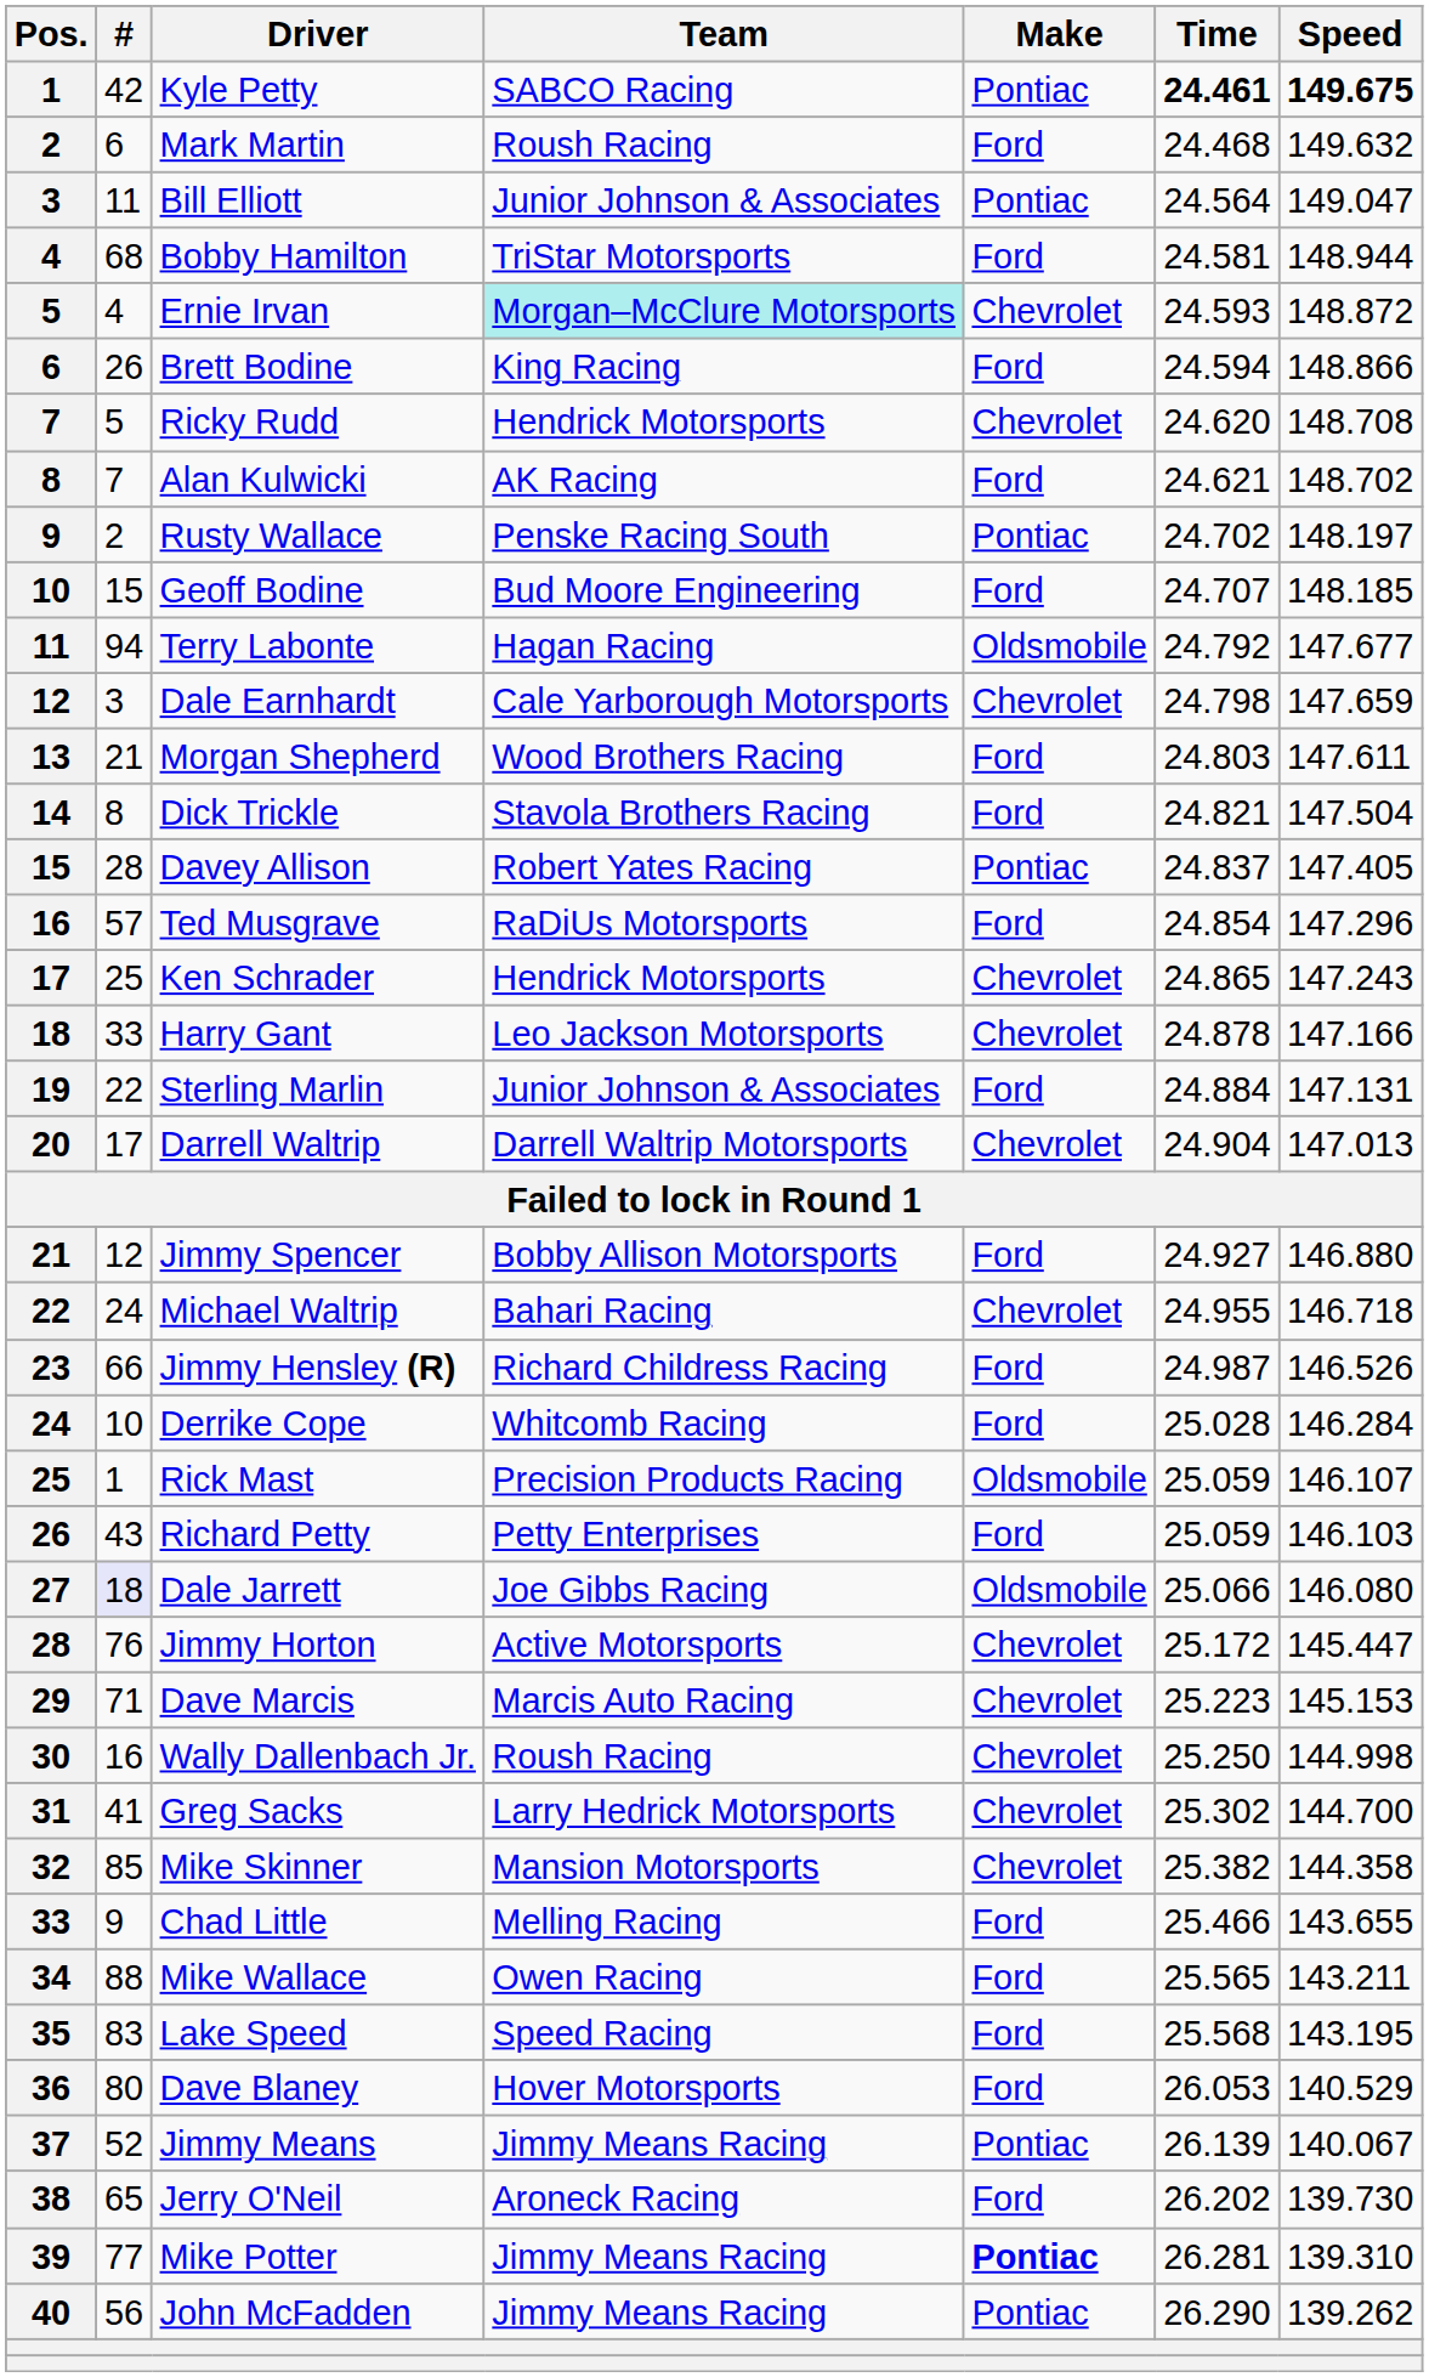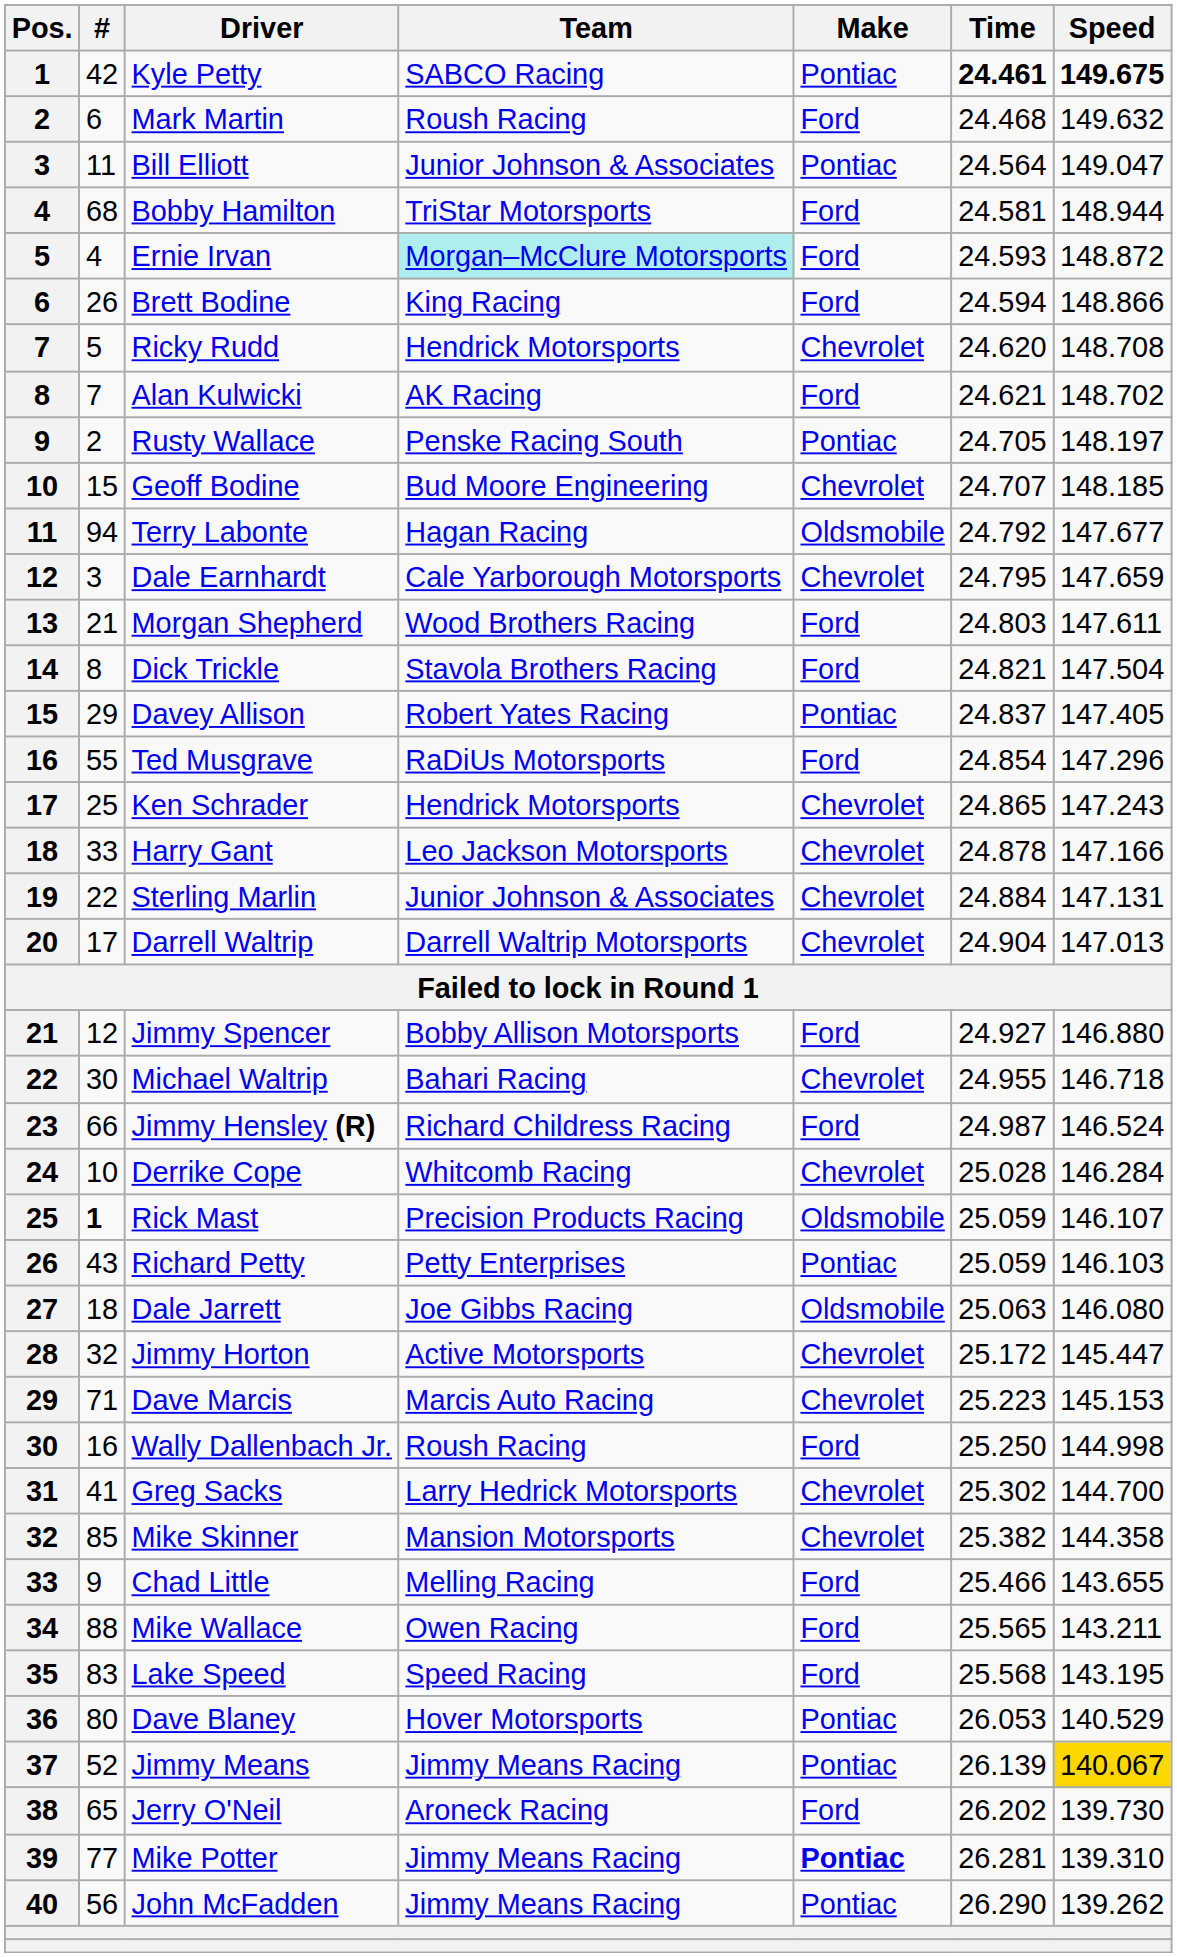 <table class="wikitable" style="font-size:95%">
 <tr>
 <th>Pos.</th>
 <th>#</th>
 <th>Driver</th>
 <th>Team</th>
 <th>Make</th>
 <th>Time</th>
 <th>Speed</th>
 </tr>
 <tr>
 <th>1</th>
 <td>42</td>
 <td><a href='#'>Kyle Petty</a></td>
 <td><a href='#'>SABCO Racing</a></td>
 <td><a href='#'>Pontiac</a></td>
 <td><strong>24.461</strong></td>
 <td><strong>149.675</strong></td>
 </tr>
 <tr>
 <th>2</th>
 <td>6</td>
 <td><a href='#'>Mark Martin</a></td>
 <td><a href='#'>Roush Racing</a></td>
 <td><a href='#'>Ford</a></td>
 <td>24.468</td>
 <td>149.632</td>
 </tr>
 <tr>
 <th>3</th>
 <td>11</td>
 <td><a href='#'>Bill Elliott</a></td>
 <td><a href='#'>Junior Johnson & Associates</a></td>
 <td><a href='#'>Pontiac</a></td>
 <td>24.564</td>
 <td>149.047</td>
 </tr>
 <tr>
 <th>4</th>
 <td>68</td>
 <td><a href='#'>Bobby Hamilton</a></td>
 <td><a href='#'>TriStar Motorsports</a></td>
 <td><a href='#'>Ford</a></td>
 <td>24.581</td>
 <td>148.944</td>
 </tr>
 <tr>
 <th>5</th>
 <td>4</td>
 <td><a href='#'>Ernie Irvan</a></td>
 <td style="background: paleturquoise;"><a href='#'>Morgan–McClure Motorsports</a></td>
-<td><a href='#'>Chevrolet</a></td>
+<td><a href='#'>Ford</a></td>
 <td>24.593</td>
 <td>148.872</td>
 </tr>
 <tr>
 <th>6</th>
 <td>26</td>
 <td><a href='#'>Brett Bodine</a></td>
 <td><a href='#'>King Racing</a></td>
 <td><a href='#'>Ford</a></td>
 <td>24.594</td>
 <td>148.866</td>
 </tr>
 <tr>
 <th>7</th>
 <td>5</td>
 <td><a href='#'>Ricky Rudd</a></td>
 <td><a href='#'>Hendrick Motorsports</a></td>
 <td><a href='#'>Chevrolet</a></td>
 <td>24.620</td>
 <td>148.708</td>
 </tr>
 <tr>
 <th>8</th>
 <td>7</td>
 <td><a href='#'>Alan Kulwicki</a></td>
 <td><a href='#'>AK Racing</a></td>
 <td><a href='#'>Ford</a></td>
 <td>24.621</td>
 <td>148.702</td>
 </tr>
 <tr>
 <th>9</th>
 <td>2</td>
 <td><a href='#'>Rusty Wallace</a></td>
 <td><a href='#'>Penske Racing South</a></td>
 <td><a href='#'>Pontiac</a></td>
-<td>24.702</td>
+<td>24.705</td>
 <td>148.197</td>
 </tr>
 <tr>
 <th>10</th>
 <td>15</td>
 <td><a href='#'>Geoff Bodine</a></td>
 <td><a href='#'>Bud Moore Engineering</a></td>
-<td><a href='#'>Ford</a></td>
+<td><a href='#'>Chevrolet</a></td>
 <td>24.707</td>
 <td>148.185</td>
 </tr>
 <tr>
 <th>11</th>
 <td>94</td>
 <td><a href='#'>Terry Labonte</a></td>
 <td><a href='#'>Hagan Racing</a></td>
 <td><a href='#'>Oldsmobile</a></td>
 <td>24.792</td>
 <td>147.677</td>
 </tr>
 <tr>
 <th>12</th>
 <td>3</td>
 <td><a href='#'>Dale Earnhardt</a></td>
 <td><a href='#'>Cale Yarborough Motorsports</a></td>
 <td><a href='#'>Chevrolet</a></td>
-<td>24.798</td>
+<td>24.795</td>
 <td>147.659</td>
 </tr>
 <tr>
 <th>13</th>
 <td>21</td>
 <td><a href='#'>Morgan Shepherd</a></td>
 <td><a href='#'>Wood Brothers Racing</a></td>
 <td><a href='#'>Ford</a></td>
 <td>24.803</td>
 <td>147.611</td>
 </tr>
 <tr>
 <th>14</th>
 <td>8</td>
 <td><a href='#'>Dick Trickle</a></td>
 <td><a href='#'>Stavola Brothers Racing</a></td>
 <td><a href='#'>Ford</a></td>
 <td>24.821</td>
 <td>147.504</td>
 </tr>
 <tr>
 <th>15</th>
-<td>28</td>
+<td>29</td>
 <td><a href='#'>Davey Allison</a></td>
 <td><a href='#'>Robert Yates Racing</a></td>
 <td><a href='#'>Pontiac</a></td>
 <td>24.837</td>
 <td>147.405</td>
 </tr>
 <tr>
 <th>16</th>
-<td>57</td>
+<td>55</td>
 <td><a href='#'>Ted Musgrave</a></td>
 <td><a href='#'>RaDiUs Motorsports</a></td>
 <td><a href='#'>Ford</a></td>
 <td>24.854</td>
 <td>147.296</td>
 </tr>
 <tr>
 <th>17</th>
 <td>25</td>
 <td><a href='#'>Ken Schrader</a></td>
 <td><a href='#'>Hendrick Motorsports</a></td>
 <td><a href='#'>Chevrolet</a></td>
 <td>24.865</td>
 <td>147.243</td>
 </tr>
 <tr>
 <th>18</th>
 <td>33</td>
 <td><a href='#'>Harry Gant</a></td>
 <td><a href='#'>Leo Jackson Motorsports</a></td>
 <td><a href='#'>Chevrolet</a></td>
 <td>24.878</td>
 <td>147.166</td>
 </tr>
 <tr>
 <th>19</th>
 <td>22</td>
 <td><a href='#'>Sterling Marlin</a></td>
 <td><a href='#'>Junior Johnson & Associates</a></td>
-<td><a href='#'>Ford</a></td>
+<td><a href='#'>Chevrolet</a></td>
 <td>24.884</td>
 <td>147.131</td>
 </tr>
 <tr>
 <th>20</th>
 <td>17</td>
 <td><a href='#'>Darrell Waltrip</a></td>
 <td><a href='#'>Darrell Waltrip Motorsports</a></td>
 <td><a href='#'>Chevrolet</a></td>
 <td>24.904</td>
 <td>147.013</td>
 </tr>
 <tr>
 <th colspan="7">Failed to lock in Round 1</th>
 </tr>
 <tr>
 <th>21</th>
 <td>12</td>
 <td><a href='#'>Jimmy Spencer</a></td>
 <td><a href='#'>Bobby Allison Motorsports</a></td>
 <td><a href='#'>Ford</a></td>
 <td>24.927</td>
 <td>146.880</td>
 </tr>
 <tr>
 <th>22</th>
-<td>24</td>
+<td>30</td>
 <td><a href='#'>Michael Waltrip</a></td>
 <td><a href='#'>Bahari Racing</a></td>
 <td><a href='#'>Chevrolet</a></td>
 <td>24.955</td>
 <td>146.718</td>
 </tr>
 <tr>
 <th>23</th>
 <td>66</td>
 <td><a href='#'>Jimmy Hensley</a> <strong>(R)</strong></td>
 <td><a href='#'>Richard Childress Racing</a></td>
 <td><a href='#'>Ford</a></td>
 <td>24.987</td>
-<td>146.526</td>
+<td>146.524</td>
 </tr>
 <tr>
 <th>24</th>
 <td>10</td>
 <td><a href='#'>Derrike Cope</a></td>
 <td><a href='#'>Whitcomb Racing</a></td>
-<td><a href='#'>Ford</a></td>
+<td><a href='#'>Chevrolet</a></td>
 <td>25.028</td>
 <td>146.284</td>
 </tr>
 <tr>
 <th>25</th>
-<td>1</td>
+<td><strong>1</strong></td>
 <td><a href='#'>Rick Mast</a></td>
 <td><a href='#'>Precision Products Racing</a></td>
 <td><a href='#'>Oldsmobile</a></td>
 <td>25.059</td>
 <td>146.107</td>
 </tr>
 <tr>
 <th>26</th>
 <td>43</td>
 <td><a href='#'>Richard Petty</a></td>
 <td><a href='#'>Petty Enterprises</a></td>
-<td><a href='#'>Ford</a></td>
+<td><a href='#'>Pontiac</a></td>
 <td>25.059</td>
 <td>146.103</td>
 </tr>
 <tr>
 <th>27</th>
-<td style="background: lavender;">18</td>
+<td>18</td>
 <td><a href='#'>Dale Jarrett</a></td>
 <td><a href='#'>Joe Gibbs Racing</a></td>
 <td><a href='#'>Oldsmobile</a></td>
-<td>25.066</td>
+<td>25.063</td>
 <td>146.080</td>
 </tr>
 <tr>
 <th>28</th>
-<td>76</td>
+<td>32</td>
 <td><a href='#'>Jimmy Horton</a></td>
 <td><a href='#'>Active Motorsports</a></td>
 <td><a href='#'>Chevrolet</a></td>
 <td>25.172</td>
 <td>145.447</td>
 </tr>
 <tr>
 <th>29</th>
 <td>71</td>
 <td><a href='#'>Dave Marcis</a></td>
 <td><a href='#'>Marcis Auto Racing</a></td>
 <td><a href='#'>Chevrolet</a></td>
 <td>25.223</td>
 <td>145.153</td>
 </tr>
 <tr>
 <th>30</th>
 <td>16</td>
 <td><a href='#'>Wally Dallenbach Jr.</a></td>
 <td><a href='#'>Roush Racing</a></td>
-<td><a href='#'>Chevrolet</a></td>
+<td><a href='#'>Ford</a></td>
 <td>25.250</td>
 <td>144.998</td>
 </tr>
 <tr>
 <th>31</th>
 <td>41</td>
 <td><a href='#'>Greg Sacks</a></td>
 <td><a href='#'>Larry Hedrick Motorsports</a></td>
 <td><a href='#'>Chevrolet</a></td>
 <td>25.302</td>
 <td>144.700</td>
 </tr>
 <tr>
 <th>32</th>
 <td>85</td>
 <td><a href='#'>Mike Skinner</a></td>
 <td><a href='#'>Mansion Motorsports</a></td>
 <td><a href='#'>Chevrolet</a></td>
 <td>25.382</td>
 <td>144.358</td>
 </tr>
 <tr>
 <th>33</th>
 <td>9</td>
 <td><a href='#'>Chad Little</a></td>
 <td><a href='#'>Melling Racing</a></td>
 <td><a href='#'>Ford</a></td>
 <td>25.466</td>
 <td>143.655</td>
 </tr>
 <tr>
 <th>34</th>
 <td>88</td>
 <td><a href='#'>Mike Wallace</a></td>
 <td><a href='#'>Owen Racing</a></td>
 <td><a href='#'>Ford</a></td>
 <td>25.565</td>
 <td>143.211</td>
 </tr>
 <tr>
 <th>35</th>
 <td>83</td>
 <td><a href='#'>Lake Speed</a></td>
 <td><a href='#'>Speed Racing</a></td>
 <td><a href='#'>Ford</a></td>
 <td>25.568</td>
 <td>143.195</td>
 </tr>
 <tr>
 <th>36</th>
 <td>80</td>
 <td><a href='#'>Dave Blaney</a></td>
 <td><a href='#'>Hover Motorsports</a></td>
-<td><a href='#'>Ford</a></td>
+<td><a href='#'>Pontiac</a></td>
 <td>26.053</td>
 <td>140.529</td>
 </tr>
 <tr>
 <th>37</th>
 <td>52</td>
 <td><a href='#'>Jimmy Means</a></td>
 <td><a href='#'>Jimmy Means Racing</a></td>
 <td><a href='#'>Pontiac</a></td>
 <td>26.139</td>
-<td>140.067</td>
+<td style="background: gold;">140.067</td>
 </tr>
 <tr>
 <th>38</th>
 <td>65</td>
 <td><a href='#'>Jerry O'Neil</a></td>
 <td><a href='#'>Aroneck Racing</a></td>
 <td><a href='#'>Ford</a></td>
 <td>26.202</td>
 <td>139.730</td>
 </tr>
 <tr>
 <th>39</th>
 <td>77</td>
 <td><a href='#'>Mike Potter</a></td>
 <td><a href='#'>Jimmy Means Racing</a></td>
 <td><strong><a href='#'>Pontiac</a></strong></td>
 <td>26.281</td>
 <td>139.310</td>
 </tr>
 <tr>
 <th>40</th>
 <td>56</td>
 <td><a href='#'>John McFadden</a></td>
 <td><a href='#'>Jimmy Means Racing</a></td>
 <td><a href='#'>Pontiac</a></td>
 <td>26.290</td>
 <td>139.262</td>
 </tr>
 <tr>
 <th colspan="7"></th>
 </tr>
 <tr>
 <th colspan="7"></th>
 </tr>
 </table>
